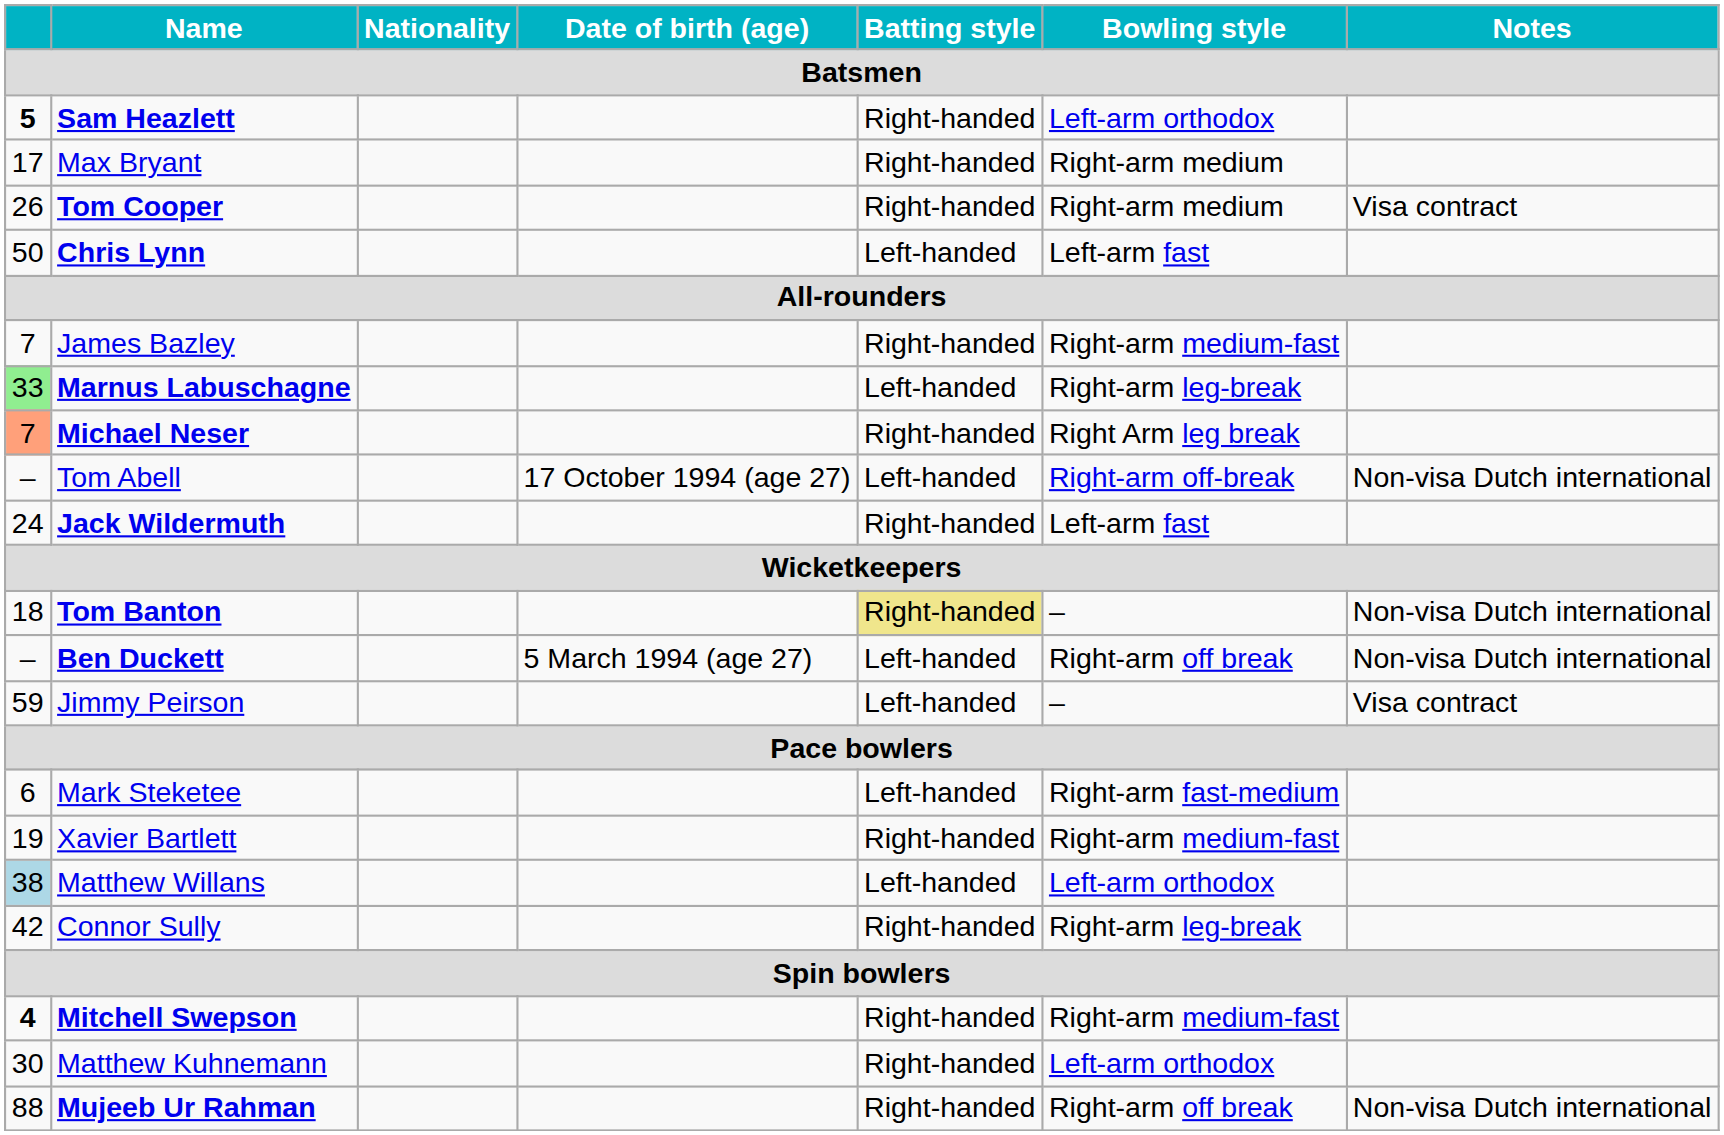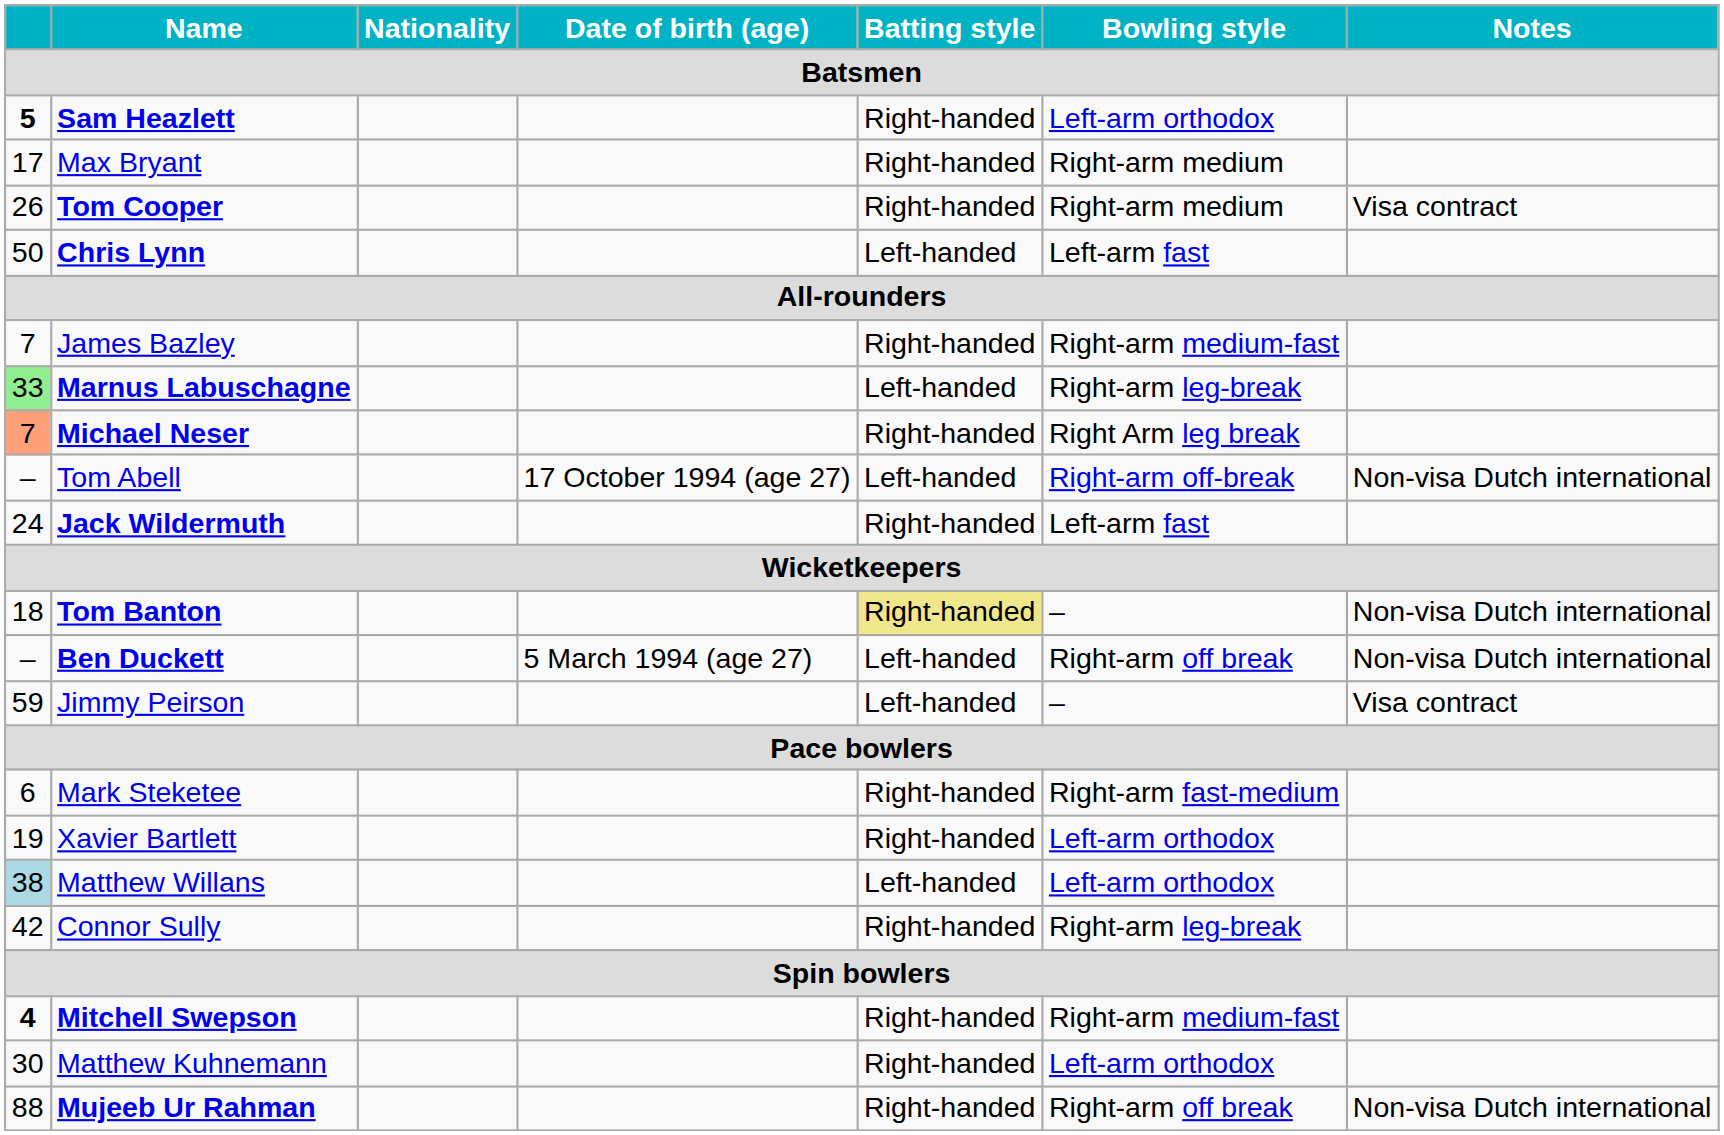 <table class="wikitable"  style="font-size:85%;">
 <tr>
 <th style="background:#00B3C4; color:white" align=center></th>
 <th style="background:#00B3C4; color:white" align=right>Name</th>
 <th style="background:#00B3C4; color:white" align=right>Nationality</th>
 <th style="background:#00B3C4; color:white" align=right>Date of birth (age)</th>
 <th style="background:#00B3C4; color:white" align=right>Batting style</th>
 <th style="background:#00B3C4; color:white" align=right>Bowling style</th>
 <th style="background:#00B3C4; color:white" align=right>Notes</th>
 </tr>
 <tr>
 <th colspan="7"  style="background:#dcdcdc; text-align:center;">Batsmen</th>
 </tr>
 <tr>
 <td style="text-align:center"><strong>5</strong></td>
 <td><strong><a href='#'>Sam Heazlett</a></strong></td>
 <td></td>
 <td></td>
 <td>Right-handed</td>
 <td><a href='#'>Left-arm orthodox</a></td>
 <td></td>
 </tr>
 <tr>
 <td style="text-align:center">17</td>
 <td><a href='#'>Max Bryant</a></td>
 <td></td>
 <td></td>
 <td>Right-handed</td>
 <td>Right-arm medium</td>
 <td></td>
 </tr>
 <tr>
 <td style="text-align:center">26</td>
 <td><strong><a href='#'>Tom Cooper</a></strong></td>
 <td></td>
 <td></td>
 <td>Right-handed</td>
 <td>Right-arm medium</td>
 <td>Visa contract</td>
 </tr>
 <tr>
 <td style="text-align:center">50</td>
 <td><strong><a href='#'>Chris Lynn</a></strong></td>
 <td></td>
 <td></td>
 <td>Left-handed</td>
 <td>Left-arm <a href='#'>fast</a></td>
 <td></td>
 </tr>
 <tr>
 <th colspan="7"  style="background:#dcdcdc; text-align:center;">All-rounders</th>
 </tr>
 <tr>
 <td style="text-align:center">7</td>
 <td><a href='#'>James Bazley</a></td>
 <td></td>
 <td></td>
 <td>Right-handed</td>
 <td>Right-arm <a href='#'>medium-fast</a></td>
 <td></td>
 </tr>
 <tr>
 <td style="background: lightgreen; text-align:center">33</td>
 <td><strong><a href='#'>Marnus Labuschagne</a></strong></td>
 <td></td>
 <td></td>
 <td>Left-handed</td>
 <td>Right-arm <a href='#'>leg-break</a></td>
 <td></td>
 </tr>
 <tr>
 <td style="background: lightsalmon; text-align:center">7</td>
 <td><strong><a href='#'>Michael Neser</a></strong></td>
 <td></td>
 <td></td>
 <td>Right-handed</td>
 <td>Right Arm <a href='#'>leg break</a></td>
 <td></td>
 </tr>
 <tr>
 <td style="text-align:center">–</td>
 <td><a href='#'>Tom Abell</a></td>
 <td></td>
 <td>17 October 1994 (age 27)</td>
 <td>Left-handed</td>
 <td><a href='#'>Right-arm off-break</a></td>
 <td>Non-visa Dutch international</td>
 </tr>
 <tr>
 <td style="text-align:center">24</td>
 <td><strong><a href='#'>Jack Wildermuth</a></strong></td>
 <td></td>
 <td></td>
 <td>Right-handed</td>
 <td>Left-arm <a href='#'>fast</a></td>
 <td></td>
 </tr>
 <tr>
 <th colspan="7"  style="background:#dcdcdc; text-align:center;">Wicketkeepers</th>
 </tr>
 <tr>
 <td style="text-align:center">18</td>
 <td><strong><a href='#'>Tom Banton</a></strong></td>
 <td></td>
 <td></td>
 <td style="background: khaki;">Right-handed</td>
 <td>–</td>
 <td>Non-visa Dutch international</td>
 </tr>
 <tr>
 <td style="text-align:center">–</td>
 <td><strong><a href='#'>Ben Duckett</a></strong></td>
 <td></td>
 <td>5 March 1994 (age 27)</td>
 <td>Left-handed</td>
 <td>Right-arm <a href='#'>off break</a></td>
 <td>Non-visa Dutch international</td>
 </tr>
 <tr>
 <td style="text-align:center">59</td>
 <td><a href='#'>Jimmy Peirson</a></td>
 <td></td>
 <td></td>
 <td>Left-handed</td>
 <td>–</td>
 <td>Visa contract</td>
 </tr>
 <tr>
 <th colspan="7"  style="background:#dcdcdc; text-align:center;">Pace bowlers</th>
 </tr>
 <tr>
 <td style="text-align:center">6</td>
 <td><a href='#'>Mark Steketee</a></td>
 <td></td>
 <td></td>
-<td>Left-handed</td>
+<td>Right-handed</td>
 <td>Right-arm <a href='#'>fast-medium</a></td>
 <td></td>
 </tr>
 <tr>
 <td style="text-align:center">19</td>
 <td><a href='#'>Xavier Bartlett</a></td>
 <td></td>
 <td></td>
 <td>Right-handed</td>
-<td>Right-arm <a href='#'>medium-fast</a></td>
+<td><a href='#'>Left-arm orthodox</a></td>
 <td></td>
 </tr>
 <tr>
 <td style="background: lightblue; text-align:center">38</td>
 <td><a href='#'>Matthew Willans</a></td>
 <td></td>
 <td></td>
 <td>Left-handed</td>
 <td><a href='#'>Left-arm orthodox</a></td>
 <td></td>
 </tr>
 <tr>
 <td style="text-align:center">42</td>
 <td><a href='#'>Connor Sully</a></td>
 <td></td>
 <td></td>
 <td>Right-handed</td>
 <td>Right-arm <a href='#'>leg-break</a></td>
 <td></td>
 </tr>
 <tr>
 <th colspan="7"  style="background:#dcdcdc; text-align:center;">Spin bowlers</th>
 </tr>
 <tr>
 <td style="text-align:center"><strong>4</strong></td>
 <td><strong><a href='#'>Mitchell Swepson</a></strong></td>
 <td></td>
 <td></td>
 <td>Right-handed</td>
 <td>Right-arm <a href='#'>medium-fast</a></td>
 <td></td>
 </tr>
 <tr>
 <td style="text-align:center">30</td>
 <td><a href='#'>Matthew Kuhnemann</a></td>
 <td></td>
 <td></td>
 <td>Right-handed</td>
 <td><a href='#'>Left-arm orthodox</a></td>
 <td></td>
 </tr>
 <tr>
 <td style="text-align:center">88</td>
 <td><strong><a href='#'>Mujeeb Ur Rahman</a></strong></td>
 <td></td>
 <td></td>
 <td>Right-handed</td>
 <td>Right-arm <a href='#'>off break</a></td>
 <td>Non-visa Dutch international</td>
 </tr>
 <tr>
 </tr>
 </table>
